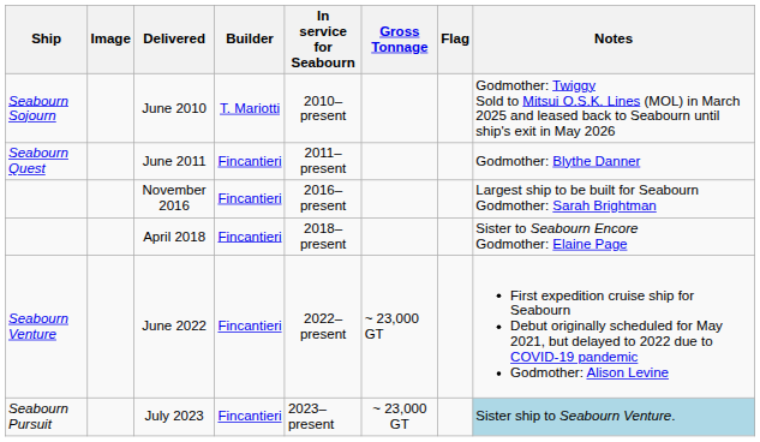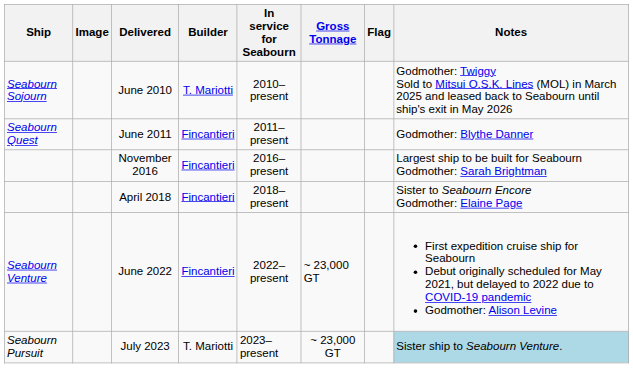 <table class="wikitable sortable">
 <tr>
 <th>Ship</th>
 <th>Image</th>
 <th>Delivered</th>
 <th>Builder</th>
 <th>In <br> service <br> for <br> Seabourn</th>
 <th><a href='#'>Gross Tonnage</a></th>
 <th>Flag</th>
 <th>Notes</th>
 </tr>
 <tr>
 <td><em><a href='#'>Seabourn Sojourn</a></em></td>
 <td></td>
 <td align="Center">June 2010</td>
 <td align="Center"><a href='#'>T. Mariotti</a></td>
 <td align="Center">2010–present</td>
 <td align="Center"></td>
 <td align="Center"></td>
 <td align="Left">Godmother: <a href='#'>Twiggy</a><br>Sold to <a href='#'>Mitsui O.S.K. Lines</a> (MOL) in March 2025 and leased back to Seabourn until ship's exit in May 2026</td>
 </tr>
 <tr>
 <td><em><a href='#'>Seabourn Quest</a></em></td>
 <td></td>
 <td align="Center">June 2011</td>
 <td style="text-align:Center;"><a href='#'>Fincantieri</a></td>
 <td align="Center">2011–present</td>
 <td align="Center"></td>
 <td align="Center"></td>
 <td align="Left">Godmother: <a href='#'>Blythe Danner</a></td>
 </tr>
 <tr>
 <td></td>
 <td></td>
 <td align="Center">November 2016</td>
 <td style="text-align:Center;"><a href='#'>Fincantieri</a></td>
 <td style="text-align:Center;">2016–present</td>
 <td style="text-align:Center;"></td>
 <td align="Center"></td>
 <td>Largest ship to be built for Seabourn<br>Godmother: <a href='#'>Sarah Brightman</a></td>
 </tr>
 <tr>
 <td></td>
 <td></td>
 <td align="Center">April 2018</td>
 <td style="text-align:Center;"><a href='#'>Fincantieri</a></td>
 <td style="text-align:Center;">2018–present</td>
 <td style="text-align:Center;"></td>
 <td align="Center"></td>
 <td>Sister to <em>Seabourn Encore</em><br>Godmother: <a href='#'>Elaine Page</a></td>
 </tr>
 <tr>
 <td><em><a href='#'>Seabourn Venture</a></em></td>
 <td></td>
 <td align="Center">June 2022</td>
 <td style="text-align:Center;"><a href='#'>Fincantieri</a></td>
 <td align="Center">2022–present</td>
 <td data-sort-value="23.000">~ 23,000 GT</td>
 <td></td>
 <td><br><ul><li>First expedition cruise ship for Seabourn</li><li>Debut originally scheduled for May 2021, but delayed to 2022 due to <a href='#'>COVID-19 pandemic</a></li><li>Godmother: <a href='#'>Alison Levine</a></li></ul></td>
 </tr>
 <tr>
 <td><em>Seabourn Pursuit</em></td>
 <td></td>
 <td align="Center">July 2023</td>
-<td style="text-align:Center;"><a href='#'>Fincantieri</a></td>
+<td align="Center">T. Mariotti</td>
 <td>2023–present</td>
 <td align="Center" data-sort-value="23.000">~ 23,000 GT</td>
 <td align="Center"></td>
 <td align="Left" style="background: lightblue;">Sister ship to <em>Seabourn Venture</em>.</td>
 </tr>
 </table>
